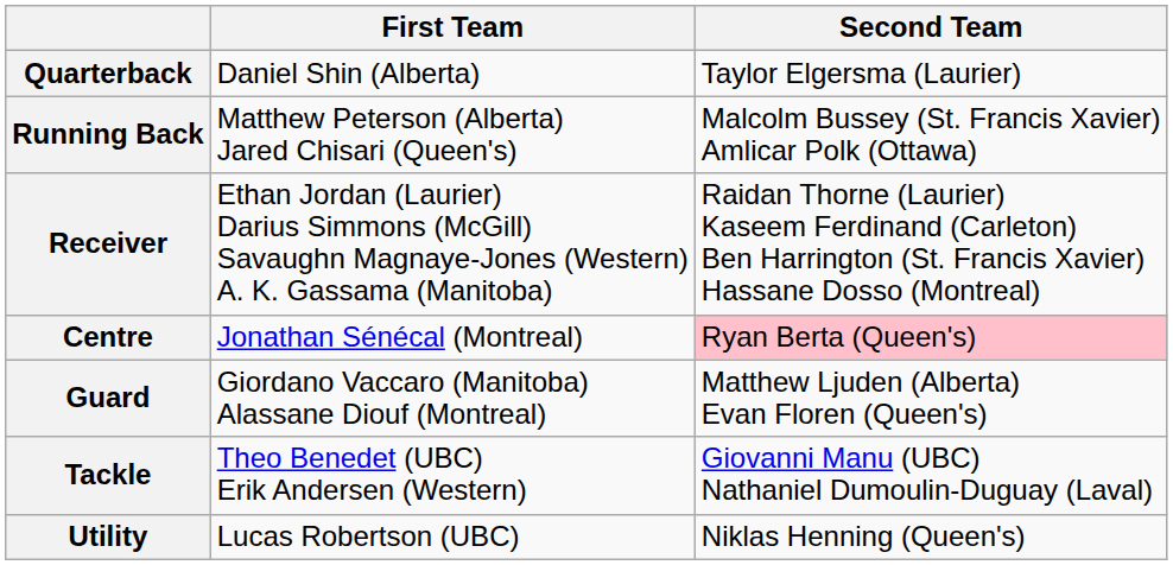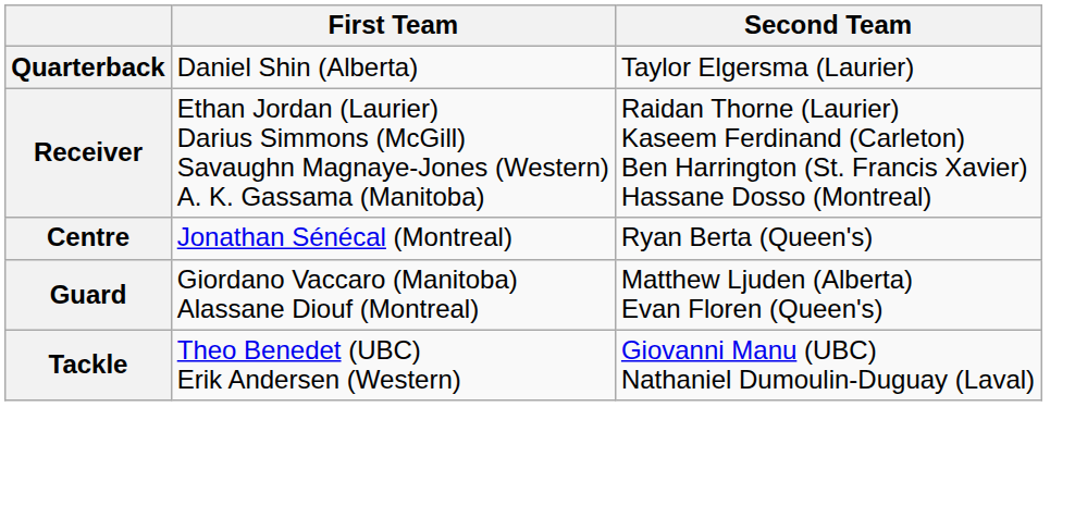 <table class="wikitable">
 <tr>
 <th></th>
 <th>First Team</th>
 <th>Second Team</th>
 </tr>
 <tr>
 <th>Quarterback</th>
 <td>Daniel Shin (Alberta)</td>
 <td>Taylor Elgersma (Laurier)</td>
 </tr>
 <tr>
-<th>Running Back</th>
-<td>Matthew Peterson (Alberta)<br>Jared Chisari (Queen's)</td>
-<td>Malcolm Bussey (St. Francis Xavier)<br>Amlicar Polk (Ottawa)</td>
-</tr>
-<tr>
 <th>Receiver</th>
 <td>Ethan Jordan (Laurier)<br>Darius Simmons (McGill)<br>Savaughn Magnaye-Jones (Western)<br>A. K. Gassama (Manitoba)</td>
 <td>Raidan Thorne (Laurier)<br>Kaseem Ferdinand (Carleton)<br>Ben Harrington (St. Francis Xavier)<br>Hassane Dosso (Montreal)</td>
 </tr>
 <tr>
 <th>Centre</th>
 <td><a href='#'>Jonathan Sénécal</a> (Montreal)</td>
-<td style="background: pink;">Ryan Berta (Queen's)</td>
+<td>Ryan Berta (Queen's)</td>
 </tr>
 <tr>
 <th>Guard</th>
 <td>Giordano Vaccaro (Manitoba)<br>Alassane Diouf (Montreal)</td>
 <td>Matthew Ljuden (Alberta)<br>Evan Floren (Queen's)</td>
 </tr>
 <tr>
 <th>Tackle</th>
 <td><a href='#'>Theo Benedet</a> (UBC)<br>Erik Andersen (Western)</td>
 <td><a href='#'>Giovanni Manu</a> (UBC)<br>Nathaniel Dumoulin-Duguay (Laval)</td>
 </tr>
-<tr>
-<th>Utility</th>
-<td>Lucas Robertson (UBC)</td>
-<td>Niklas Henning (Queen's)</td>
-</tr>
 </table>
